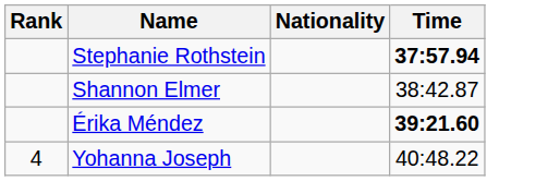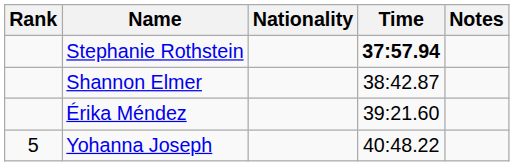 <table class="wikitable sortable" style="text-align:center">
 <tr>
 <th>Rank</th>
 <th>Name</th>
 <th>Nationality</th>
 <th>Time</th>
+<th>Notes</th>
 </tr>
 <tr>
 <td align=center></td>
 <td align=left><a href='#'>Stephanie Rothstein</a></td>
 <td align=left></td>
 <td><strong>37:57.94</strong></td>
+<td></td>
 </tr>
 <tr>
 <td align=center></td>
 <td align=left><a href='#'>Shannon Elmer</a></td>
 <td align=left></td>
 <td>38:42.87</td>
+<td></td>
 </tr>
 <tr>
 <td align=center></td>
 <td align=left><a href='#'>Érika Méndez</a></td>
 <td align=left></td>
-<td><strong>39:21.60</strong></td>
+<td>39:21.60</td>
+<td></td>
 </tr>
 <tr>
-<td align=center>4</td>
+<td align=center>5</td>
 <td align=left><a href='#'>Yohanna Joseph</a></td>
 <td align=left></td>
 <td>40:48.22</td>
+<td></td>
 </tr>
 </table>
